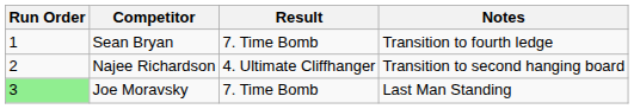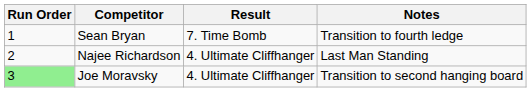 <table class="wikitable sortable">
 <tr>
 <th>Run Order</th>
 <th>Competitor</th>
 <th>Result</th>
 <th>Notes</th>
 </tr>
 <tr>
 <td>1</td>
 <td>Sean Bryan</td>
 <td>7. Time Bomb</td>
 <td>Transition to fourth ledge</td>
 </tr>
 <tr>
 <td>2</td>
 <td>Najee Richardson</td>
 <td>4. Ultimate Cliffhanger</td>
-<td>Transition to second hanging board</td>
+<td>Last Man Standing</td>
 </tr>
 <tr>
 <td style="background: lightgreen;">3</td>
 <td>Joe Moravsky</td>
-<td>7. Time Bomb</td>
-<td>Last Man Standing</td>
+<td>4. Ultimate Cliffhanger</td>
+<td>Transition to second hanging board</td>
 </tr>
 </table>
